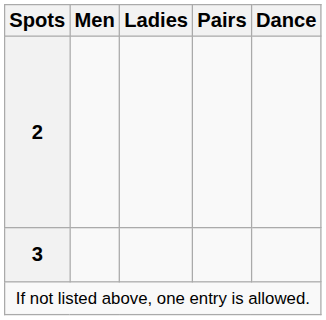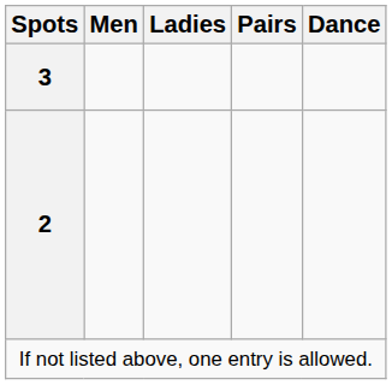 <table class="wikitable">
 <tr>
 <th>Spots</th>
 <th>Men</th>
 <th>Ladies</th>
 <th>Pairs</th>
 <th>Dance</th>
 </tr>
 <tr>
+<th>3</th>
+<td valign="top"></td>
+<td valign="top"></td>
+<td valign="top"> <br> </td>
+<td valign="top"> <br>  <br> </td>
+</tr>
+<tr>
 <th>2</th>
 <td valign="top"> <br>  <br>  <br>  <br>  <br>  <br>  <br>  <br> </td>
 <td valign="top"> <br>  <br>  <br>  <br>  <br>  <br> </td>
 <td valign="top"> <br>  <br>  <br> </td>
 <td valign="top"> <br>  <br>  <br> </td>
 </tr>
 <tr>
-<th>3</th>
-<td valign="top"></td>
-<td valign="top"></td>
-<td valign="top"> <br> </td>
-<td valign="top"> <br>  <br> </td>
-</tr>
-<tr>
 <td colspan=5 align=center><small> If not listed above, one entry is allowed. </small></td>
 </tr>
 </table>
